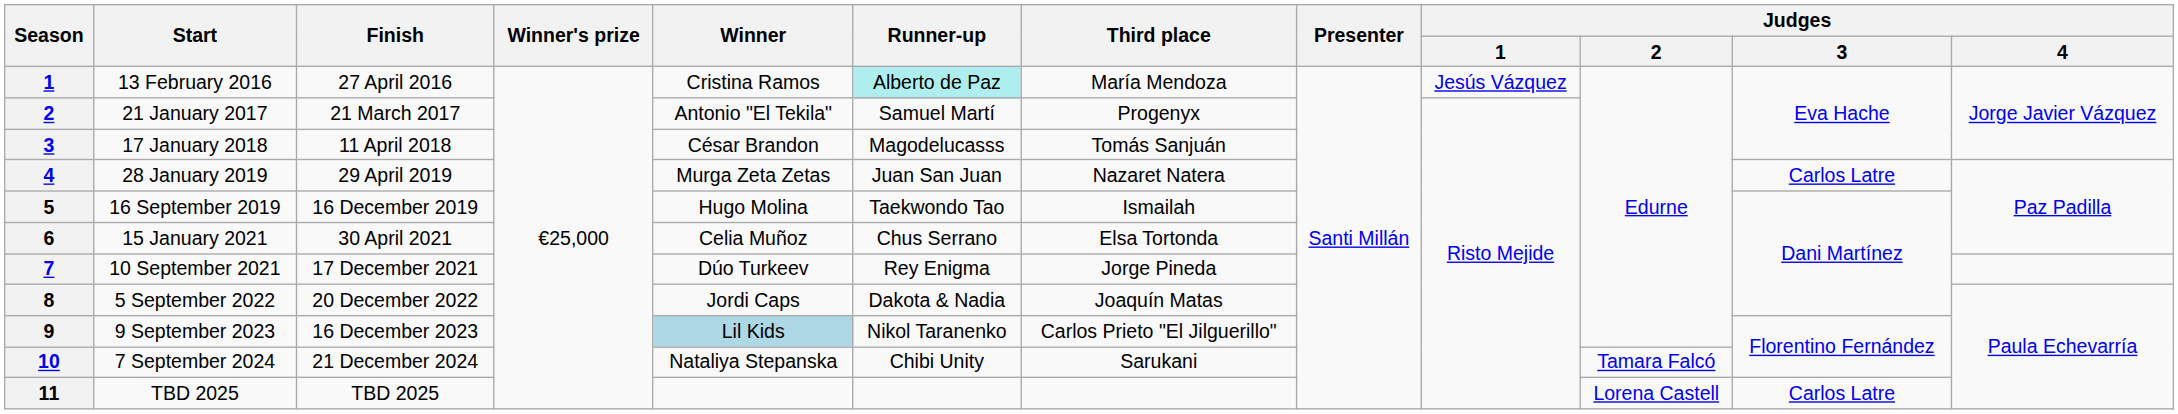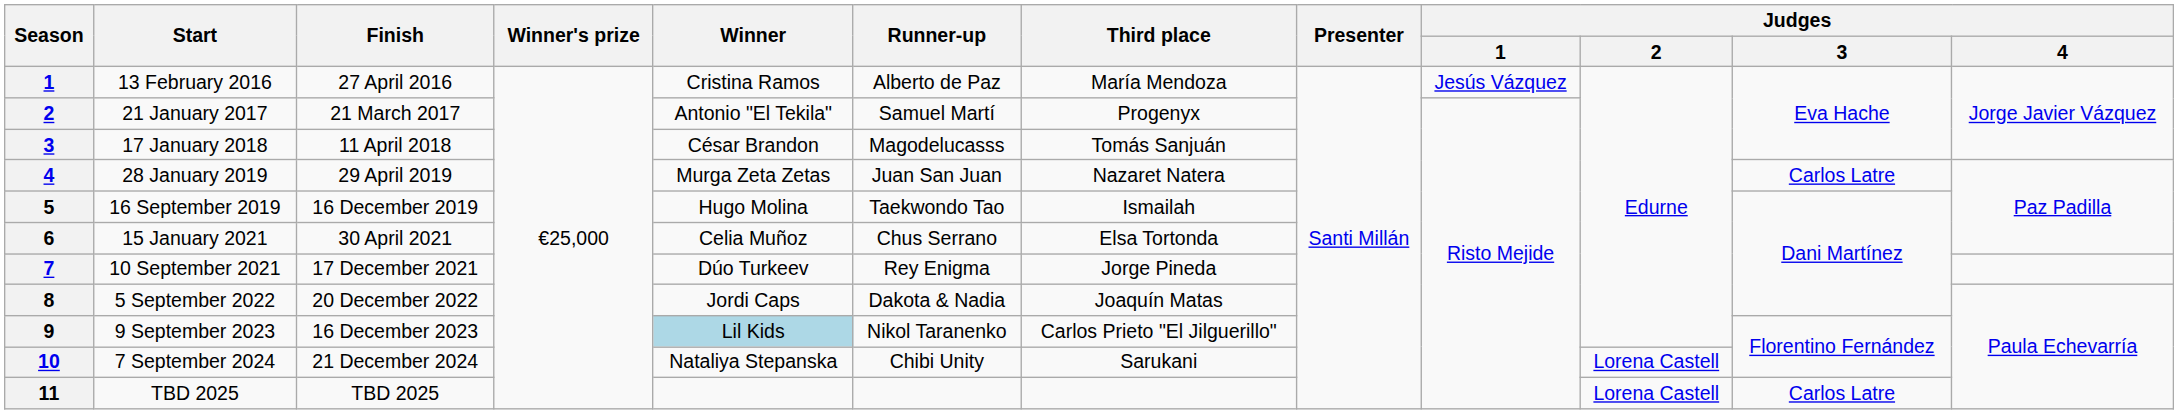 <table class="wikitable" style="text-align:center; font-size:89%; width:100%;">
 <tr>
 <th rowspan=2>Season</th>
 <th rowspan=2>Start</th>
 <th rowspan=2>Finish</th>
 <th rowspan=2>Winner's prize</th>
 <th rowspan=2>Winner</th>
 <th rowspan=2>Runner-up</th>
 <th rowspan=2>Third place</th>
 <th rowspan=2>Presenter</th>
 <th colspan=4>Judges</th>
 </tr>
 <tr>
 <th>1</th>
 <th>2</th>
 <th>3</th>
 <th>4</th>
 </tr>
 <tr>
 <th><a href='#'>1</a></th>
 <td>13 February 2016</td>
 <td>27 April 2016</td>
 <td rowspan="11">€25,000</td>
 <td>Cristina Ramos</td>
-<td style="background: paleturquoise;">Alberto de Paz</td>
+<td>Alberto de Paz</td>
 <td>María Mendoza</td>
 <td rowspan="11"><a href='#'>Santi Millán</a></td>
 <td><a href='#'>Jesús Vázquez</a></td>
 <td rowspan="9"><a href='#'>Edurne</a></td>
 <td rowspan="3"><a href='#'>Eva Hache</a></td>
 <td rowspan="3"><a href='#'>Jorge Javier Vázquez</a></td>
 </tr>
 <tr>
 <th><a href='#'>2</a></th>
 <td>21 January 2017</td>
 <td>21 March 2017</td>
 <td>Antonio "El Tekila"</td>
 <td>Samuel Martí</td>
 <td>Progenyx</td>
 <td rowspan="10"><a href='#'>Risto Mejide</a></td>
 </tr>
 <tr>
 <th><a href='#'>3</a></th>
 <td>17 January 2018</td>
 <td>11 April 2018</td>
 <td>César Brandon</td>
 <td>Magodelucasss</td>
 <td>Tomás Sanjuán</td>
 </tr>
 <tr>
 <th><a href='#'>4</a></th>
 <td>28 January 2019</td>
 <td>29 April 2019</td>
 <td>Murga Zeta Zetas</td>
 <td>Juan San Juan</td>
 <td>Nazaret Natera</td>
 <td><a href='#'>Carlos Latre</a></td>
 <td rowspan="3"><a href='#'>Paz Padilla</a></td>
 </tr>
 <tr>
 <th>5</th>
 <td>16 September 2019</td>
 <td>16 December 2019</td>
 <td>Hugo Molina</td>
 <td>Taekwondo Tao</td>
 <td>Ismailah</td>
 <td rowspan="4"><a href='#'>Dani Martínez</a></td>
 </tr>
 <tr>
 <th>6</th>
 <td>15 January 2021</td>
 <td>30 April 2021</td>
 <td>Celia Muñoz</td>
 <td>Chus Serrano</td>
 <td>Elsa Tortonda</td>
 </tr>
 <tr>
 <th><a href='#'>7</a></th>
 <td>10 September 2021</td>
 <td>17 December 2021</td>
 <td>Dúo Turkeev</td>
 <td>Rey Enigma</td>
 <td>Jorge Pineda</td>
 <td></td>
 </tr>
 <tr>
 <th>8</th>
 <td>5 September 2022</td>
 <td>20 December 2022</td>
 <td>Jordi Caps</td>
 <td>Dakota & Nadia</td>
 <td>Joaquín Matas</td>
 <td rowspan="4"><a href='#'>Paula Echevarría</a></td>
 </tr>
 <tr>
 <th>9</th>
 <td>9 September 2023</td>
 <td>16 December 2023</td>
 <td style="background: lightblue;">Lil Kids</td>
 <td>Nikol Taranenko</td>
 <td>Carlos Prieto "El Jilguerillo"</td>
 <td rowspan="2"><a href='#'>Florentino Fernández</a></td>
 </tr>
 <tr>
 <th><a href='#'>10</a></th>
 <td>7 September 2024</td>
 <td>21 December 2024</td>
 <td>Nataliya Stepanska</td>
 <td>Chibi Unity</td>
 <td>Sarukani</td>
-<td><a href='#'>Tamara Falcó</a></td>
+<td><a href='#'>Lorena Castell</a></td>
 </tr>
 <tr>
 <th>11</th>
 <td>TBD 2025</td>
 <td>TBD 2025</td>
 <td></td>
 <td></td>
 <td></td>
 <td><a href='#'>Lorena Castell</a></td>
 <td><a href='#'>Carlos Latre</a></td>
 </tr>
 </table>
